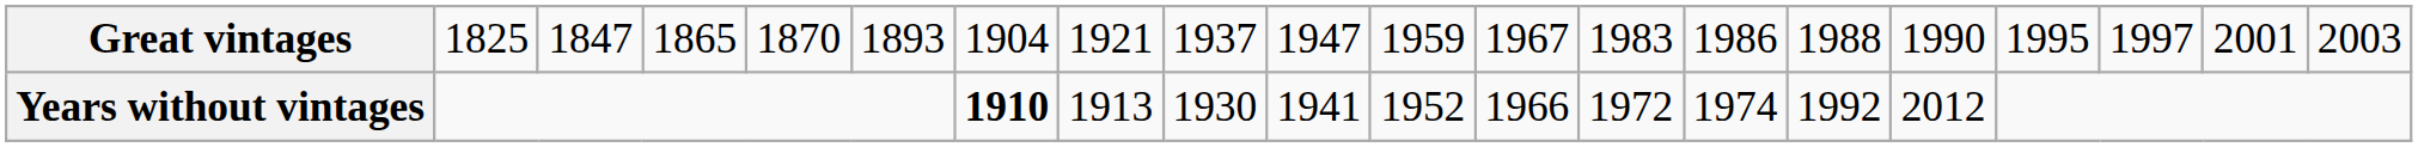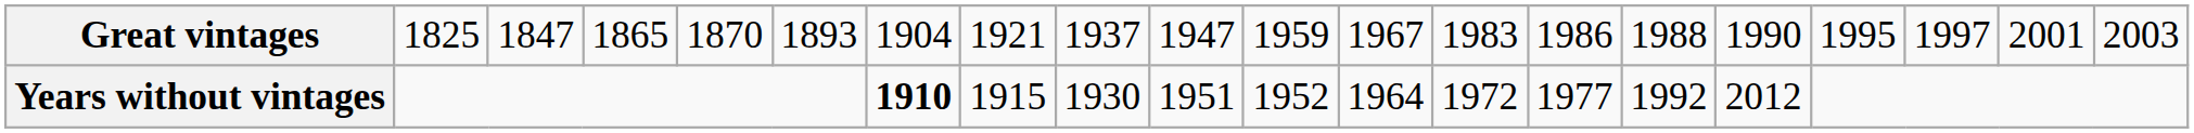 <table class="wikitable">
 <tr>
 <th scope="row">Great vintages</th>
 <td>1825</td>
 <td>1847</td>
 <td>1865</td>
 <td>1870</td>
 <td>1893</td>
 <td>1904</td>
 <td>1921</td>
 <td>1937</td>
 <td>1947</td>
 <td>1959</td>
 <td>1967</td>
 <td>1983</td>
 <td>1986</td>
 <td>1988</td>
 <td>1990</td>
 <td>1995</td>
 <td>1997</td>
 <td>2001</td>
 <td>2003</td>
 </tr>
 <tr>
 <th scope="row">Years without vintages</th>
 <td colspan="5"></td>
 <td><strong>1910</strong></td>
-<td>1913</td>
+<td>1915</td>
 <td>1930</td>
-<td>1941</td>
+<td>1951</td>
 <td>1952</td>
-<td>1966</td>
+<td>1964</td>
 <td>1972</td>
-<td>1974</td>
+<td>1977</td>
 <td>1992</td>
 <td>2012</td>
 <td colspan="4"></td>
 </tr>
 </table>
